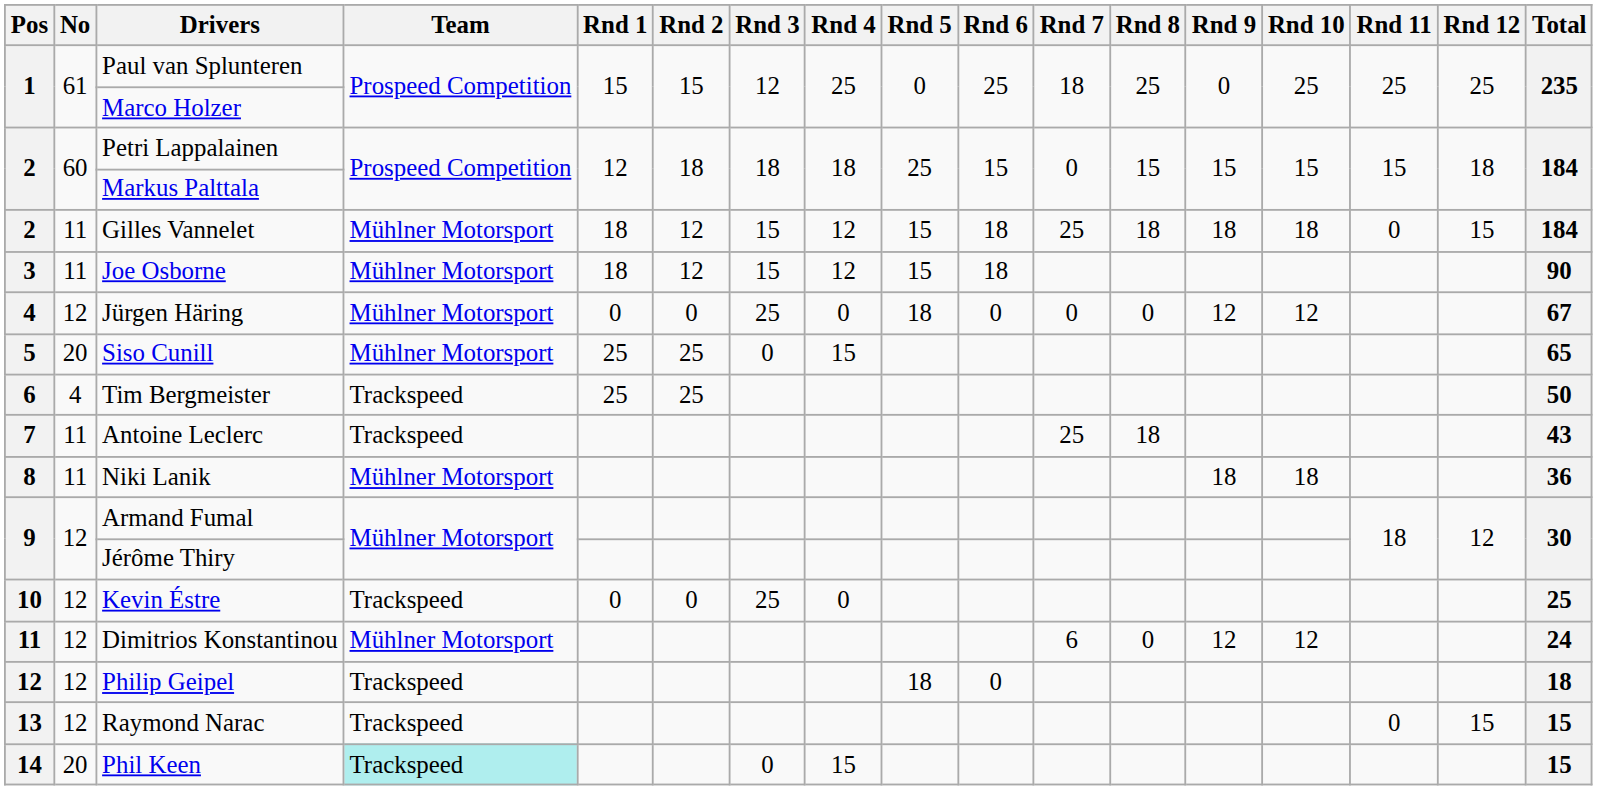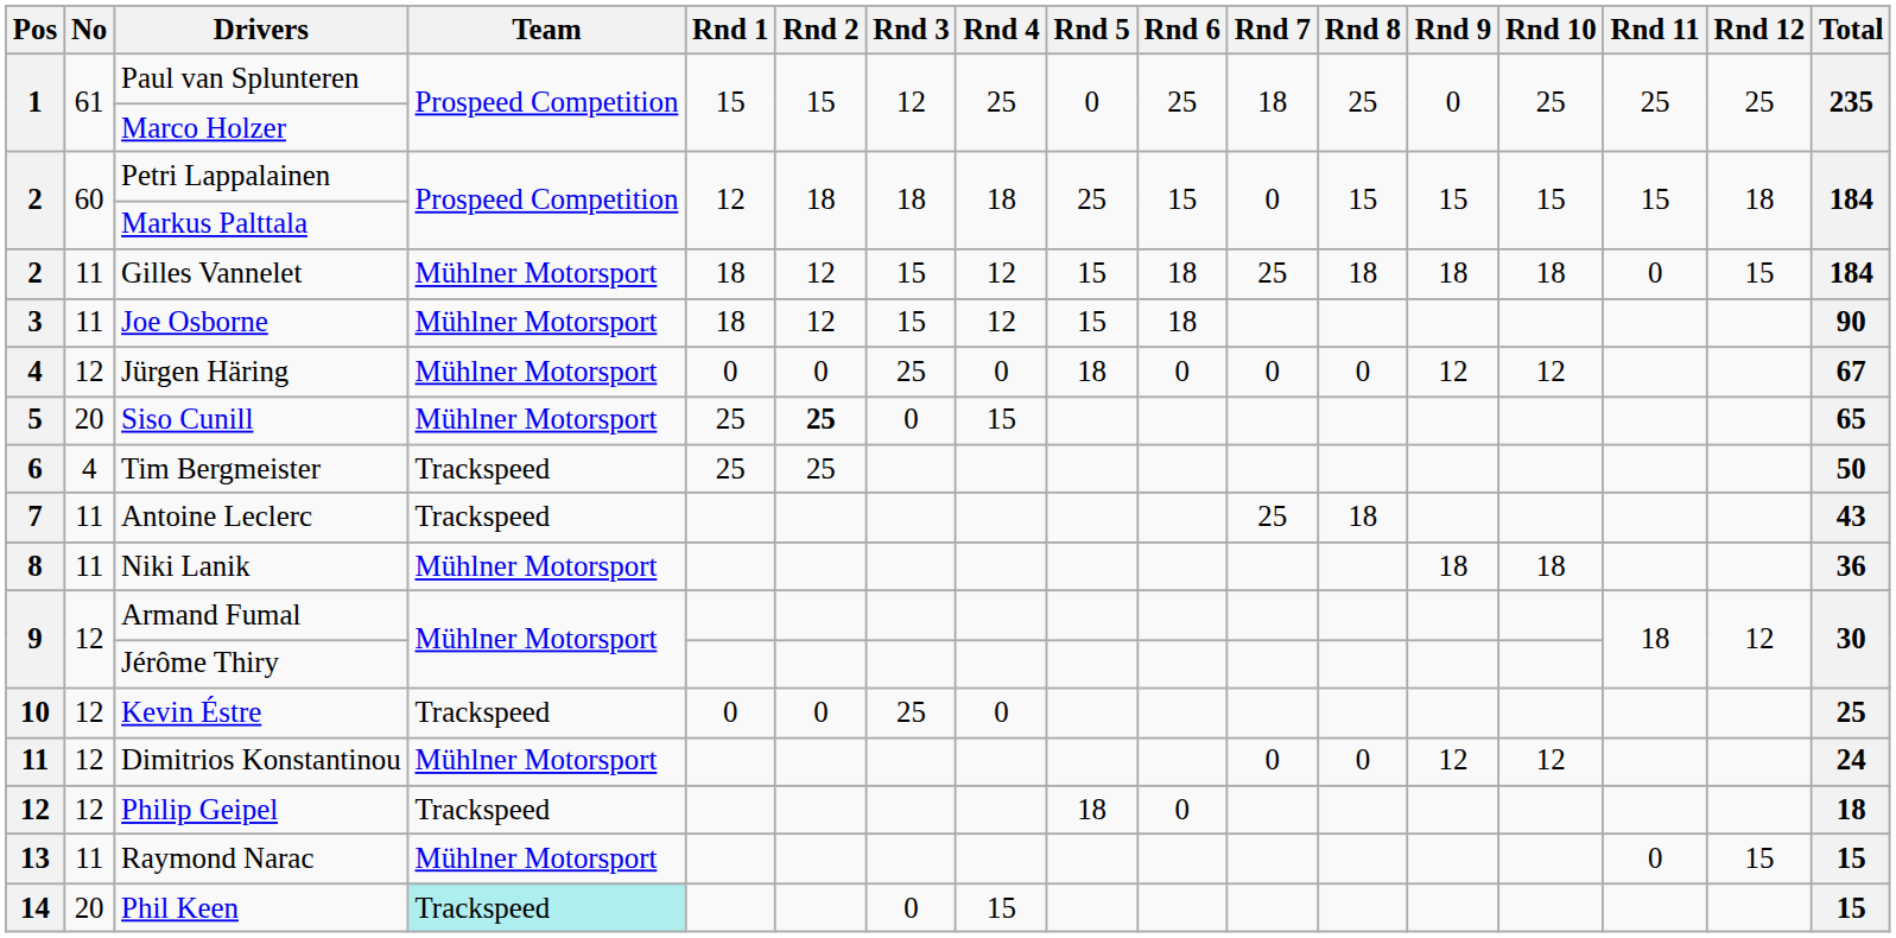 <table class="wikitable" style="font-size: 85%; text-align:center">
 <tr>
 <th>Pos</th>
 <th>No</th>
 <th>Drivers</th>
 <th>Team</th>
 <th>Rnd 1</th>
 <th>Rnd 2</th>
 <th>Rnd 3</th>
 <th>Rnd 4</th>
 <th>Rnd 5</th>
 <th>Rnd 6</th>
 <th>Rnd 7</th>
 <th>Rnd 8</th>
 <th>Rnd 9</th>
 <th>Rnd 10</th>
 <th>Rnd 11</th>
 <th>Rnd 12</th>
 <th>Total</th>
 </tr>
 <tr>
 <th rowspan=2>1</th>
 <td rowspan=2>61</td>
 <td align=left> Paul van Splunteren</td>
 <td rowspan=2 align=left> <a href='#'>Prospeed Competition</a></td>
 <td rowspan=2>15</td>
 <td rowspan=2>15</td>
 <td rowspan=2>12</td>
 <td rowspan=2>25</td>
 <td rowspan=2>0</td>
 <td rowspan=2>25</td>
 <td rowspan=2>18</td>
 <td rowspan=2>25</td>
 <td rowspan=2>0</td>
 <td rowspan=2>25</td>
 <td rowspan=2>25</td>
 <td rowspan=2>25</td>
 <th rowspan=2>235</th>
 </tr>
 <tr>
 <td align=left> <a href='#'>Marco Holzer</a></td>
 </tr>
 <tr>
 <th rowspan=2>2</th>
 <td rowspan=2>60</td>
 <td align=left> Petri Lappalainen</td>
 <td rowspan=2 align=left> <a href='#'>Prospeed Competition</a></td>
 <td rowspan=2>12</td>
 <td rowspan=2>18</td>
 <td rowspan=2>18</td>
 <td rowspan=2>18</td>
 <td rowspan=2>25</td>
 <td rowspan=2>15</td>
 <td rowspan=2>0</td>
 <td rowspan=2>15</td>
 <td rowspan=2>15</td>
 <td rowspan=2>15</td>
 <td rowspan=2>15</td>
 <td rowspan=2>18</td>
 <th rowspan=2>184</th>
 </tr>
 <tr>
 <td align=left> <a href='#'>Markus Palttala</a></td>
 </tr>
 <tr>
 <th>2</th>
 <td>11</td>
 <td align=left> Gilles Vannelet</td>
 <td align=left> <a href='#'>Mühlner Motorsport</a></td>
 <td>18</td>
 <td>12</td>
 <td>15</td>
 <td>12</td>
 <td>15</td>
 <td>18</td>
 <td>25</td>
 <td>18</td>
 <td>18</td>
 <td>18</td>
 <td>0</td>
 <td>15</td>
 <th>184</th>
 </tr>
 <tr>
 <th>3</th>
 <td>11</td>
 <td align=left> <a href='#'>Joe Osborne</a></td>
 <td align=left> <a href='#'>Mühlner Motorsport</a></td>
 <td>18</td>
 <td>12</td>
 <td>15</td>
 <td>12</td>
 <td>15</td>
 <td>18</td>
 <td></td>
 <td></td>
 <td></td>
 <td></td>
 <td></td>
 <td></td>
 <th>90</th>
 </tr>
 <tr>
 <th>4</th>
 <td>12</td>
 <td align=left> Jürgen Häring</td>
 <td align=left> <a href='#'>Mühlner Motorsport</a></td>
 <td>0</td>
 <td>0</td>
 <td>25</td>
 <td>0</td>
 <td>18</td>
 <td>0</td>
 <td>0</td>
 <td>0</td>
 <td>12</td>
 <td>12</td>
 <td></td>
 <td></td>
 <th>67</th>
 </tr>
 <tr>
 <th>5</th>
 <td>20</td>
 <td align=left> <a href='#'>Siso Cunill</a></td>
 <td align=left> <a href='#'>Mühlner Motorsport</a></td>
 <td>25</td>
-<td>25</td>
+<td><strong>25</strong></td>
 <td>0</td>
 <td>15</td>
 <td></td>
 <td></td>
 <td></td>
 <td></td>
 <td></td>
 <td></td>
 <td></td>
 <td></td>
 <th>65</th>
 </tr>
 <tr>
 <th>6</th>
 <td>4</td>
 <td align=left> Tim Bergmeister</td>
 <td align=left> Trackspeed</td>
 <td>25</td>
 <td>25</td>
 <td></td>
 <td></td>
 <td></td>
 <td></td>
 <td></td>
 <td></td>
 <td></td>
 <td></td>
 <td></td>
 <td></td>
 <th>50</th>
 </tr>
 <tr>
 <th>7</th>
 <td>11</td>
 <td align=left> Antoine Leclerc</td>
 <td align=left> Trackspeed</td>
 <td></td>
 <td></td>
 <td></td>
 <td></td>
 <td></td>
 <td></td>
 <td>25</td>
 <td>18</td>
 <td></td>
 <td></td>
 <td></td>
 <td></td>
 <th>43</th>
 </tr>
 <tr>
 <th>8</th>
 <td>11</td>
 <td align=left> Niki Lanik</td>
 <td align=left> <a href='#'>Mühlner Motorsport</a></td>
 <td></td>
 <td></td>
 <td></td>
 <td></td>
 <td></td>
 <td></td>
 <td></td>
 <td></td>
 <td>18</td>
 <td>18</td>
 <td></td>
 <td></td>
 <th>36</th>
 </tr>
 <tr>
 <th rowspan=2>9</th>
 <td rowspan=2>12</td>
 <td align=left> Armand Fumal</td>
 <td rowspan=2 align=left> <a href='#'>Mühlner Motorsport</a></td>
 <td></td>
 <td></td>
 <td></td>
 <td></td>
 <td></td>
 <td></td>
 <td></td>
 <td></td>
 <td></td>
 <td></td>
 <td rowspan=2>18</td>
 <td rowspan=2>12</td>
 <th rowspan=2>30</th>
 </tr>
 <tr>
 <td align=left> Jérôme Thiry</td>
 <td></td>
 <td></td>
 <td></td>
 <td></td>
 <td></td>
 <td></td>
 <td></td>
 <td></td>
 <td></td>
 <td></td>
 </tr>
 <tr>
 <th>10</th>
 <td>12</td>
 <td align=left> <a href='#'>Kevin Éstre</a></td>
 <td align=left> Trackspeed</td>
 <td>0</td>
 <td>0</td>
 <td>25</td>
 <td>0</td>
 <td></td>
 <td></td>
 <td></td>
 <td></td>
 <td></td>
 <td></td>
 <td></td>
 <td></td>
 <th>25</th>
 </tr>
 <tr>
 <th>11</th>
 <td>12</td>
 <td align=left> Dimitrios Konstantinou</td>
 <td align=left> <a href='#'>Mühlner Motorsport</a></td>
 <td></td>
 <td></td>
 <td></td>
 <td></td>
 <td></td>
 <td></td>
-<td>6</td>
+<td>0</td>
 <td>0</td>
 <td>12</td>
 <td>12</td>
 <td></td>
 <td></td>
 <th>24</th>
 </tr>
 <tr>
 <th>12</th>
 <td>12</td>
 <td align=left> <a href='#'>Philip Geipel</a></td>
 <td align=left> Trackspeed</td>
 <td></td>
 <td></td>
 <td></td>
 <td></td>
 <td>18</td>
 <td>0</td>
 <td></td>
 <td></td>
 <td></td>
 <td></td>
 <td></td>
 <td></td>
 <th>18</th>
 </tr>
 <tr>
 <th>13</th>
-<td>12</td>
+<td>11</td>
 <td align=left> Raymond Narac</td>
-<td align=left> Trackspeed</td>
+<td align=left> <a href='#'>Mühlner Motorsport</a></td>
 <td></td>
 <td></td>
 <td></td>
 <td></td>
 <td></td>
 <td></td>
 <td></td>
 <td></td>
 <td></td>
 <td></td>
 <td>0</td>
 <td>15</td>
 <th>15</th>
 </tr>
 <tr>
 <th>14</th>
 <td>20</td>
 <td align=left> <a href='#'>Phil Keen</a></td>
 <td align=left style="background: paleturquoise;"> Trackspeed</td>
 <td></td>
 <td></td>
 <td>0</td>
 <td>15</td>
 <td></td>
 <td></td>
 <td></td>
 <td></td>
 <td></td>
 <td></td>
 <td></td>
 <td></td>
 <th>15</th>
 </tr>
 </table>
